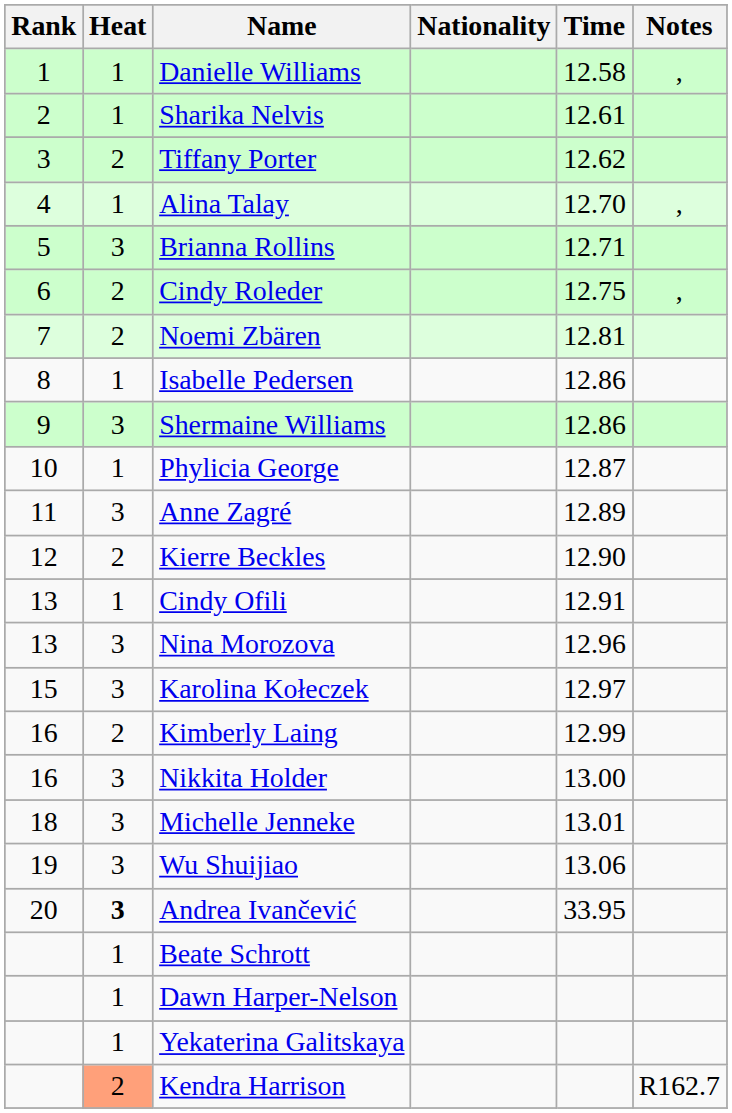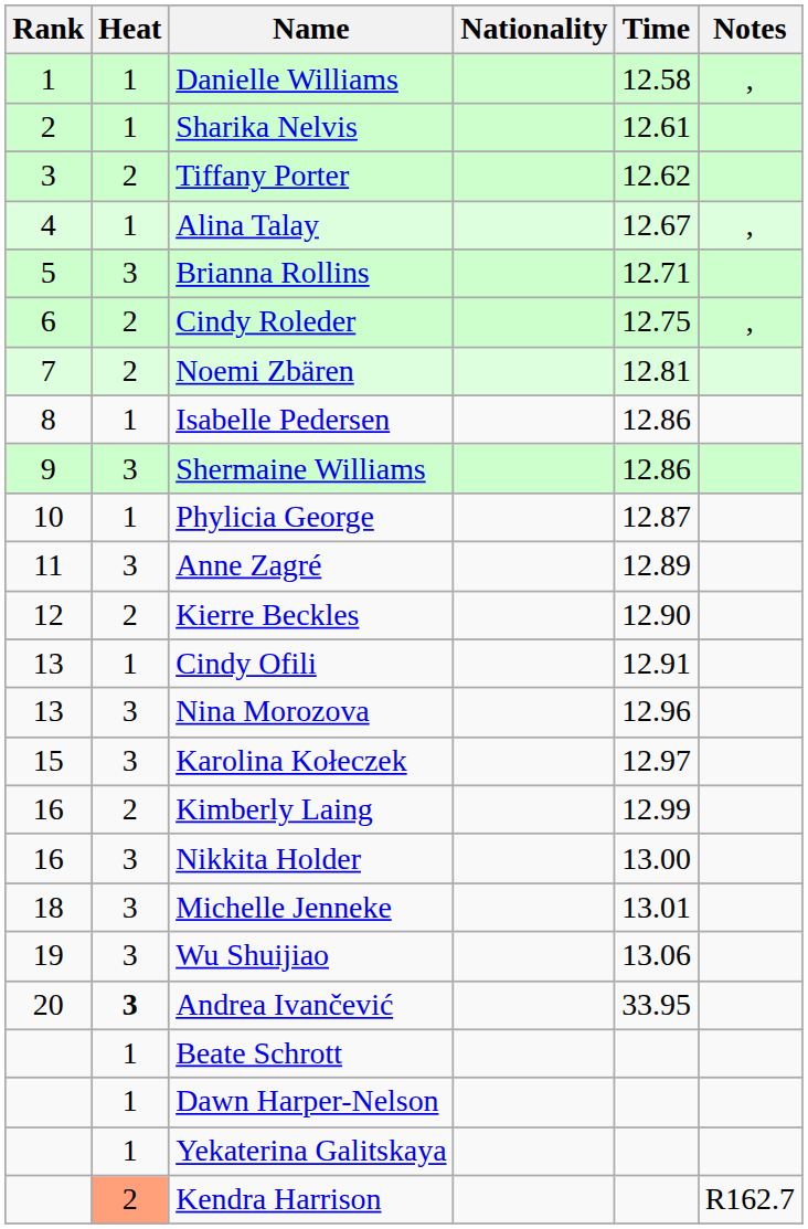 <table class="wikitable sortable" style="text-align:center">
 <tr>
 <th>Rank</th>
 <th>Heat</th>
 <th>Name</th>
 <th>Nationality</th>
 <th>Time</th>
 <th>Notes</th>
 </tr>
 <tr bgcolor=ccffcc>
 <td>1</td>
 <td>1</td>
 <td align=left><a href='#'>Danielle Williams</a></td>
 <td align=left></td>
 <td>12.58</td>
 <td>, </td>
 </tr>
 <tr bgcolor=ccffcc>
 <td>2</td>
 <td>1</td>
 <td align=left><a href='#'>Sharika Nelvis</a></td>
 <td align=left></td>
 <td>12.61</td>
 <td></td>
 </tr>
 <tr bgcolor=ccffcc>
 <td>3</td>
 <td>2</td>
 <td align=left><a href='#'>Tiffany Porter</a></td>
 <td align=left></td>
 <td>12.62</td>
 <td></td>
 </tr>
 <tr bgcolor=ddffdd>
 <td>4</td>
 <td>1</td>
 <td align=left><a href='#'>Alina Talay</a></td>
 <td align=left></td>
-<td>12.70</td>
+<td>12.67</td>
 <td>, </td>
 </tr>
 <tr bgcolor=ccffcc>
 <td>5</td>
 <td>3</td>
 <td align=left><a href='#'>Brianna Rollins</a></td>
 <td align=left></td>
 <td>12.71</td>
 <td></td>
 </tr>
 <tr bgcolor=ccffcc>
 <td>6</td>
 <td>2</td>
 <td align=left><a href='#'>Cindy Roleder</a></td>
 <td align=left></td>
 <td>12.75</td>
 <td>, </td>
 </tr>
 <tr bgcolor=ddffdd>
 <td>7</td>
 <td>2</td>
 <td align=left><a href='#'>Noemi Zbären</a></td>
 <td align=left></td>
 <td>12.81</td>
 <td></td>
 </tr>
 <tr>
 <td>8</td>
 <td>1</td>
 <td align=left><a href='#'>Isabelle Pedersen</a></td>
 <td align=left></td>
 <td>12.86</td>
 <td></td>
 </tr>
 <tr bgcolor=ccffcc>
 <td>9</td>
 <td>3</td>
 <td align=left><a href='#'>Shermaine Williams</a></td>
 <td align=left></td>
 <td>12.86</td>
 <td></td>
 </tr>
 <tr>
 <td>10</td>
 <td>1</td>
 <td align=left><a href='#'>Phylicia George</a></td>
 <td align=left></td>
 <td>12.87</td>
 <td></td>
 </tr>
 <tr>
 <td>11</td>
 <td>3</td>
 <td align=left><a href='#'>Anne Zagré</a></td>
 <td align=left></td>
 <td>12.89</td>
 <td></td>
 </tr>
 <tr>
 <td>12</td>
 <td>2</td>
 <td align=left><a href='#'>Kierre Beckles</a></td>
 <td align=left></td>
 <td>12.90</td>
 <td></td>
 </tr>
 <tr>
 <td>13</td>
 <td>1</td>
 <td align=left><a href='#'>Cindy Ofili</a></td>
 <td align=left></td>
 <td>12.91</td>
 <td></td>
 </tr>
 <tr>
 <td>13</td>
 <td>3</td>
 <td align=left><a href='#'>Nina Morozova</a></td>
 <td align=left></td>
 <td>12.96</td>
 <td></td>
 </tr>
 <tr>
 <td>15</td>
 <td>3</td>
 <td align=left><a href='#'>Karolina Kołeczek</a></td>
 <td align=left></td>
 <td>12.97</td>
 <td></td>
 </tr>
 <tr>
 <td>16</td>
 <td>2</td>
 <td align=left><a href='#'>Kimberly Laing</a></td>
 <td align=left></td>
 <td>12.99</td>
 <td></td>
 </tr>
 <tr>
 <td>16</td>
 <td>3</td>
 <td align=left><a href='#'>Nikkita Holder</a></td>
 <td align=left></td>
 <td>13.00</td>
 <td></td>
 </tr>
 <tr>
 <td>18</td>
 <td>3</td>
 <td align=left><a href='#'>Michelle Jenneke</a></td>
 <td align=left></td>
 <td>13.01</td>
 <td></td>
 </tr>
 <tr>
 <td>19</td>
 <td>3</td>
 <td align=left><a href='#'>Wu Shuijiao</a></td>
 <td align=left></td>
 <td>13.06</td>
 <td></td>
 </tr>
 <tr>
 <td>20</td>
 <td><strong>3</strong></td>
 <td align=left><a href='#'>Andrea Ivančević</a></td>
 <td align=left></td>
 <td>33.95</td>
 <td></td>
 </tr>
 <tr>
 <td></td>
 <td>1</td>
 <td align=left><a href='#'>Beate Schrott</a></td>
 <td align=left></td>
 <td></td>
 <td></td>
 </tr>
 <tr>
 <td></td>
 <td>1</td>
 <td align=left><a href='#'>Dawn Harper-Nelson</a></td>
 <td align=left></td>
 <td></td>
 <td></td>
 </tr>
 <tr>
 <td></td>
 <td>1</td>
 <td align=left><a href='#'>Yekaterina Galitskaya</a></td>
 <td align=left></td>
 <td></td>
 <td></td>
 </tr>
 <tr>
 <td></td>
 <td style="background: lightsalmon;">2</td>
 <td align=left><a href='#'>Kendra Harrison</a></td>
 <td align=left></td>
 <td></td>
 <td>R162.7</td>
 </tr>
 </table>
